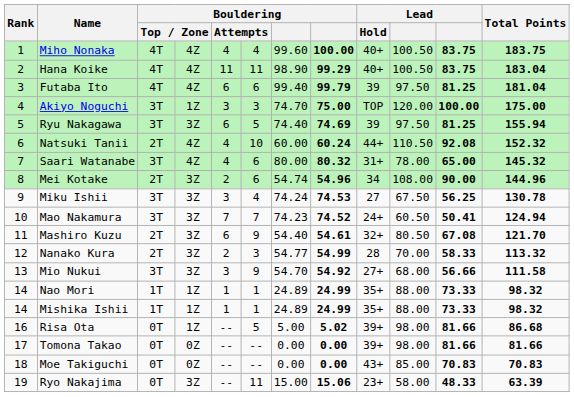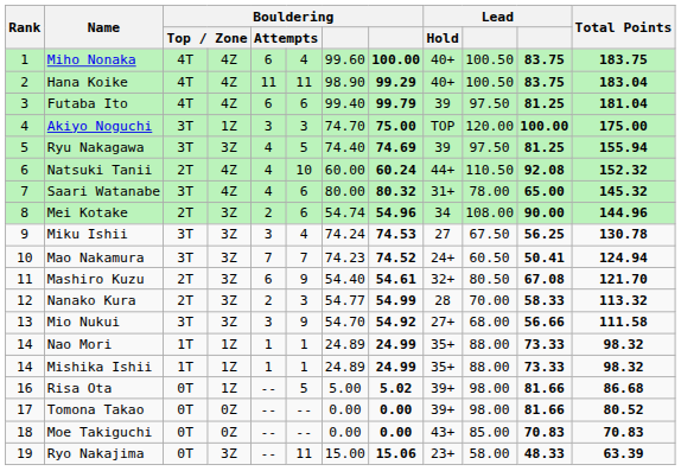 <table class="wikitable sortable" style="text-align:center">
 <tr>
 <th rowspan="2">Rank</th>
 <th rowspan="2">Name</th>
 <th colspan="6">Bouldering</th>
 <th colspan="3">Lead</th>
 <th rowspan="2">Total Points</th>
 </tr>
 <tr>
 <th colspan="2">Top / Zone</th>
 <th colspan="2">Attempts</th>
 <th></th>
 <th></th>
 <th>Hold</th>
 <th></th>
 <th></th>
 </tr>
 <tr bgcolor="bbf3bb">
 <td>1</td>
 <td align="left"><a href='#'>Miho Nonaka</a></td>
 <td>4T</td>
 <td>4Z</td>
-<td>4</td>
+<td>6</td>
 <td>4</td>
 <td>99.60</td>
 <td><strong>100.00</strong></td>
 <td>40+</td>
 <td>100.50</td>
 <td><strong>83.75</strong></td>
 <td><strong>183.75</strong></td>
 </tr>
 <tr bgcolor="bbf3bb">
 <td>2</td>
 <td align="left">Hana Koike</td>
 <td>4T</td>
 <td>4Z</td>
 <td>11</td>
 <td>11</td>
 <td>98.90</td>
 <td><strong>99.29</strong></td>
 <td>40+</td>
 <td>100.50</td>
 <td><strong>83.75</strong></td>
 <td><strong>183.04</strong></td>
 </tr>
 <tr bgcolor="bbf3bb">
 <td>3</td>
 <td align="left">Futaba Ito</td>
 <td>4T</td>
 <td>4Z</td>
 <td>6</td>
 <td>6</td>
 <td>99.40</td>
 <td><strong>99.79</strong></td>
 <td>39</td>
 <td>97.50</td>
 <td><strong>81.25</strong></td>
 <td><strong>181.04</strong></td>
 </tr>
 <tr bgcolor="bbf3bb">
 <td>4</td>
 <td align="left"><a href='#'>Akiyo Noguchi</a></td>
 <td>3T</td>
 <td>1Z</td>
 <td>3</td>
 <td>3</td>
 <td>74.70</td>
 <td><strong>75.00</strong></td>
 <td>TOP</td>
 <td>120.00</td>
 <td><strong>100.00</strong></td>
 <td><strong>175.00</strong></td>
 </tr>
 <tr bgcolor="bbf3bb">
 <td>5</td>
 <td align="left">Ryu Nakagawa</td>
 <td>3T</td>
 <td>3Z</td>
-<td>6</td>
+<td>4</td>
 <td>5</td>
 <td>74.40</td>
 <td><strong>74.69</strong></td>
 <td>39</td>
 <td>97.50</td>
 <td><strong>81.25</strong></td>
 <td><strong>155.94</strong></td>
 </tr>
 <tr bgcolor="bbf3bb">
 <td>6</td>
 <td align="left">Natsuki Tanii</td>
 <td>2T</td>
 <td>4Z</td>
 <td>4</td>
 <td>10</td>
 <td>60.00</td>
 <td><strong>60.24</strong></td>
 <td>44+</td>
 <td>110.50</td>
 <td><strong>92.08</strong></td>
 <td><strong>152.32</strong></td>
 </tr>
 <tr bgcolor="bbf3bb">
 <td>7</td>
 <td align="left">Saari Watanabe</td>
 <td>3T</td>
 <td>4Z</td>
 <td>4</td>
 <td>6</td>
 <td>80.00</td>
 <td><strong>80.32</strong></td>
 <td>31+</td>
 <td>78.00</td>
 <td><strong>65.00</strong></td>
 <td><strong>145.32</strong></td>
 </tr>
 <tr bgcolor="bbf3bb">
 <td>8</td>
 <td align="left">Mei Kotake</td>
 <td>2T</td>
 <td>3Z</td>
 <td>2</td>
 <td>6</td>
 <td>54.74</td>
 <td><strong>54.96</strong></td>
 <td>34</td>
 <td>108.00</td>
 <td><strong>90.00</strong></td>
 <td><strong>144.96</strong></td>
 </tr>
 <tr>
 <td>9</td>
 <td align="left">Miku Ishii</td>
 <td>3T</td>
 <td>3Z</td>
 <td>3</td>
 <td>4</td>
 <td>74.24</td>
 <td><strong>74.53</strong></td>
 <td>27</td>
 <td>67.50</td>
 <td><strong>56.25</strong></td>
 <td><strong>130.78</strong></td>
 </tr>
 <tr>
 <td>10</td>
 <td align="left">Mao Nakamura</td>
 <td>3T</td>
 <td>3Z</td>
 <td>7</td>
 <td>7</td>
 <td>74.23</td>
 <td><strong>74.52</strong></td>
 <td>24+</td>
 <td>60.50</td>
 <td><strong>50.41</strong></td>
 <td><strong>124.94</strong></td>
 </tr>
 <tr>
 <td>11</td>
 <td align="left">Mashiro Kuzu</td>
 <td>2T</td>
 <td>3Z</td>
 <td>6</td>
 <td>9</td>
 <td>54.40</td>
 <td><strong>54.61</strong></td>
 <td>32+</td>
 <td>80.50</td>
 <td><strong>67.08</strong></td>
 <td><strong>121.70</strong></td>
 </tr>
 <tr>
 <td>12</td>
 <td align="left">Nanako Kura</td>
 <td>2T</td>
 <td>3Z</td>
 <td>2</td>
 <td>3</td>
 <td>54.77</td>
 <td><strong>54.99</strong></td>
 <td>28</td>
 <td>70.00</td>
 <td><strong>58.33</strong></td>
 <td><strong>113.32</strong></td>
 </tr>
 <tr>
 <td>13</td>
 <td align="left">Mio Nukui</td>
 <td>3T</td>
 <td>3Z</td>
 <td>3</td>
 <td>9</td>
 <td>54.70</td>
 <td><strong>54.92</strong></td>
 <td>27+</td>
 <td>68.00</td>
 <td><strong>56.66</strong></td>
 <td><strong>111.58</strong></td>
 </tr>
 <tr>
 <td>14</td>
 <td align="left">Nao Mori</td>
 <td>1T</td>
 <td>1Z</td>
 <td>1</td>
 <td>1</td>
 <td>24.89</td>
 <td><strong>24.99</strong></td>
 <td>35+</td>
 <td>88.00</td>
 <td><strong>73.33</strong></td>
 <td><strong>98.32</strong></td>
 </tr>
 <tr>
 <td>14</td>
 <td align="left">Mishika Ishii</td>
 <td>1T</td>
 <td>1Z</td>
 <td>1</td>
 <td>1</td>
 <td>24.89</td>
 <td><strong>24.99</strong></td>
 <td>35+</td>
 <td>88.00</td>
 <td><strong>73.33</strong></td>
 <td><strong>98.32</strong></td>
 </tr>
 <tr>
 <td>16</td>
 <td align="left">Risa Ota</td>
 <td>0T</td>
 <td>1Z</td>
 <td>--</td>
 <td>5</td>
 <td>5.00</td>
 <td><strong>5.02</strong></td>
 <td>39+</td>
 <td>98.00</td>
 <td><strong>81.66</strong></td>
 <td><strong>86.68</strong></td>
 </tr>
 <tr>
 <td>17</td>
 <td align="left">Tomona Takao</td>
 <td>0T</td>
 <td>0Z</td>
 <td>--</td>
 <td>--</td>
 <td>0.00</td>
 <td><strong>0.00</strong></td>
 <td>39+</td>
 <td>98.00</td>
 <td><strong>81.66</strong></td>
-<td><strong>81.66</strong></td>
+<td><strong>80.52</strong></td>
 </tr>
 <tr>
 <td>18</td>
 <td align="left">Moe Takiguchi</td>
 <td>0T</td>
 <td>0Z</td>
 <td>--</td>
 <td>--</td>
 <td>0.00</td>
 <td><strong>0.00</strong></td>
 <td>43+</td>
 <td>85.00</td>
 <td><strong>70.83</strong></td>
 <td><strong>70.83</strong></td>
 </tr>
 <tr>
 <td>19</td>
 <td align="left">Ryo Nakajima</td>
 <td>0T</td>
 <td>3Z</td>
 <td>--</td>
 <td>11</td>
 <td>15.00</td>
 <td><strong>15.06</strong></td>
 <td>23+</td>
 <td>58.00</td>
 <td><strong>48.33</strong></td>
 <td><strong>63.39</strong></td>
 </tr>
 </table>
